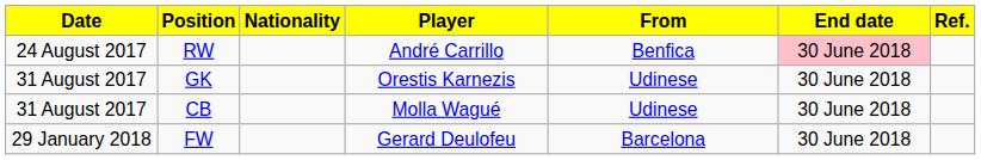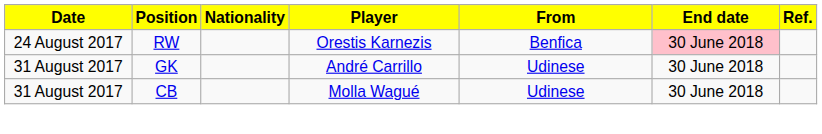 <table class="wikitable"  style="text-align:center; font-size:90%;">
 <tr>
 <th style="background:#FFFF00; color:#000000; width:110px;">Date</th>
 <th style="background:#FFFF00; color:#000000; width:50px;">Position</th>
 <th style="background:#FFFF00; color:#000000; width:50px;">Nationality</th>
 <th style="background:#FFFF00; color:#000000; width:150px;">Player</th>
 <th style="background:#FFFF00; color:#000000; width:170px;">From</th>
 <th style="background:#FFFF00; color:#000000; width:110px;">End date</th>
 <th style="background:#FFFF00; color:#000000; width:25px;">Ref.</th>
 </tr>
 <tr>
 <td>24 August 2017</td>
 <td><a href='#'>RW</a></td>
 <td></td>
-<td><a href='#'>André Carrillo</a></td>
+<td><a href='#'>Orestis Karnezis</a></td>
 <td><a href='#'>Benfica</a></td>
 <td style="background: pink;">30 June 2018</td>
 <td></td>
 </tr>
 <tr>
 <td>31 August 2017</td>
 <td><a href='#'>GK</a></td>
 <td></td>
-<td><a href='#'>Orestis Karnezis</a></td>
+<td><a href='#'>André Carrillo</a></td>
 <td><a href='#'>Udinese</a></td>
 <td>30 June 2018</td>
 <td></td>
 </tr>
 <tr>
 <td>31 August 2017</td>
 <td><a href='#'>CB</a></td>
 <td></td>
 <td><a href='#'>Molla Wagué</a></td>
 <td><a href='#'>Udinese</a></td>
 <td>30 June 2018</td>
 <td></td>
 </tr>
-<tr>
-<td>29 January 2018</td>
-<td><a href='#'>FW</a></td>
-<td></td>
-<td><a href='#'>Gerard Deulofeu</a></td>
-<td><a href='#'>Barcelona</a></td>
-<td>30 June 2018</td>
-<td></td>
-</tr>
 </table>
